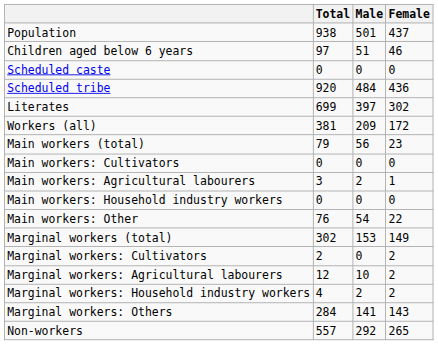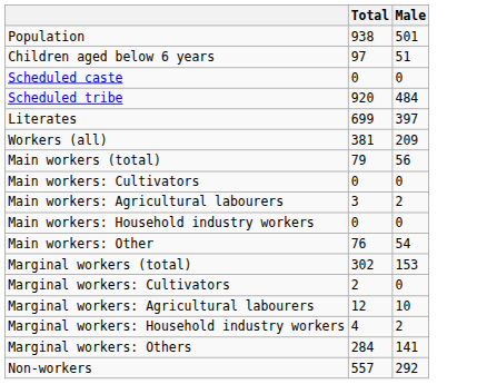 <table class="wikitable sortable">
 <tr>
 <th></th>
 <th>Total</th>
 <th>Male</th>
-<th>Female</th>
 </tr>
 <tr>
 <td>Population</td>
 <td>938</td>
 <td>501</td>
-<td>437</td>
 </tr>
 <tr>
 <td>Children aged below 6 years</td>
 <td>97</td>
 <td>51</td>
-<td>46</td>
 </tr>
 <tr>
 <td><a href='#'>Scheduled caste</a></td>
-<td>0</td>
 <td>0</td>
 <td>0</td>
 </tr>
 <tr>
 <td><a href='#'>Scheduled tribe</a></td>
 <td>920</td>
 <td>484</td>
-<td>436</td>
 </tr>
 <tr>
 <td>Literates</td>
 <td>699</td>
 <td>397</td>
-<td>302</td>
 </tr>
 <tr>
 <td>Workers (all)</td>
 <td>381</td>
 <td>209</td>
-<td>172</td>
 </tr>
 <tr>
 <td>Main workers (total)</td>
 <td>79</td>
 <td>56</td>
-<td>23</td>
 </tr>
 <tr>
 <td>Main workers: Cultivators</td>
-<td>0</td>
 <td>0</td>
 <td>0</td>
 </tr>
 <tr>
 <td>Main workers: Agricultural labourers</td>
 <td>3</td>
 <td>2</td>
-<td>1</td>
 </tr>
 <tr>
 <td>Main workers: Household industry workers</td>
-<td>0</td>
 <td>0</td>
 <td>0</td>
 </tr>
 <tr>
 <td>Main workers: Other</td>
 <td>76</td>
 <td>54</td>
-<td>22</td>
 </tr>
 <tr>
 <td>Marginal workers (total)</td>
 <td>302</td>
 <td>153</td>
-<td>149</td>
 </tr>
 <tr>
 <td>Marginal workers: Cultivators</td>
 <td>2</td>
 <td>0</td>
-<td>2</td>
 </tr>
 <tr>
 <td>Marginal workers: Agricultural labourers</td>
 <td>12</td>
 <td>10</td>
-<td>2</td>
 </tr>
 <tr>
 <td>Marginal workers: Household industry workers</td>
 <td>4</td>
-<td>2</td>
 <td>2</td>
 </tr>
 <tr>
 <td>Marginal workers: Others</td>
 <td>284</td>
 <td>141</td>
-<td>143</td>
 </tr>
 <tr>
 <td>Non-workers</td>
 <td>557</td>
 <td>292</td>
-<td>265</td>
 </tr>
 </table>
